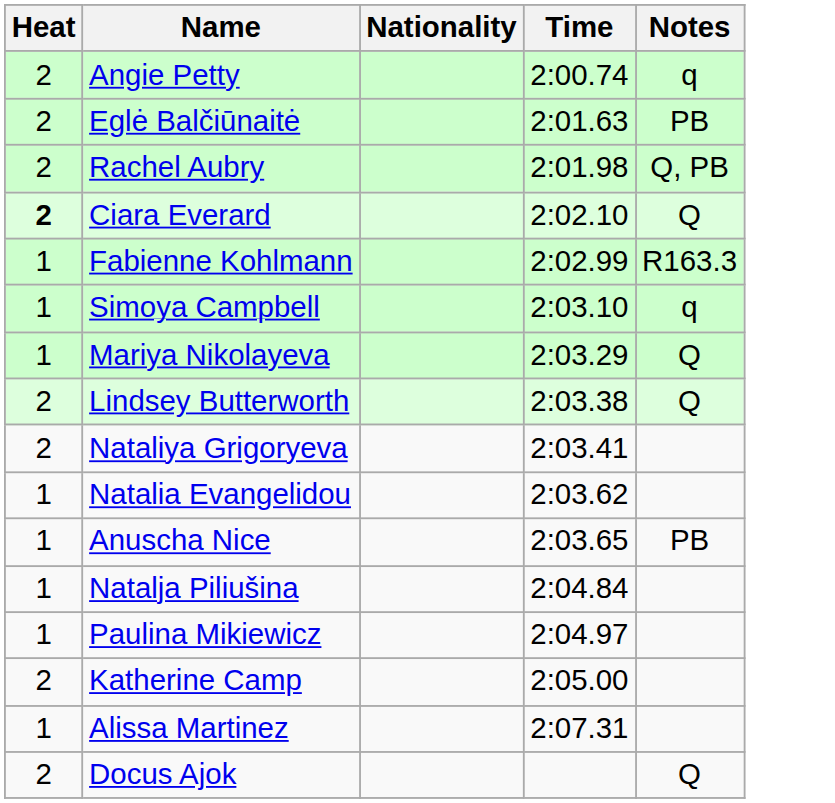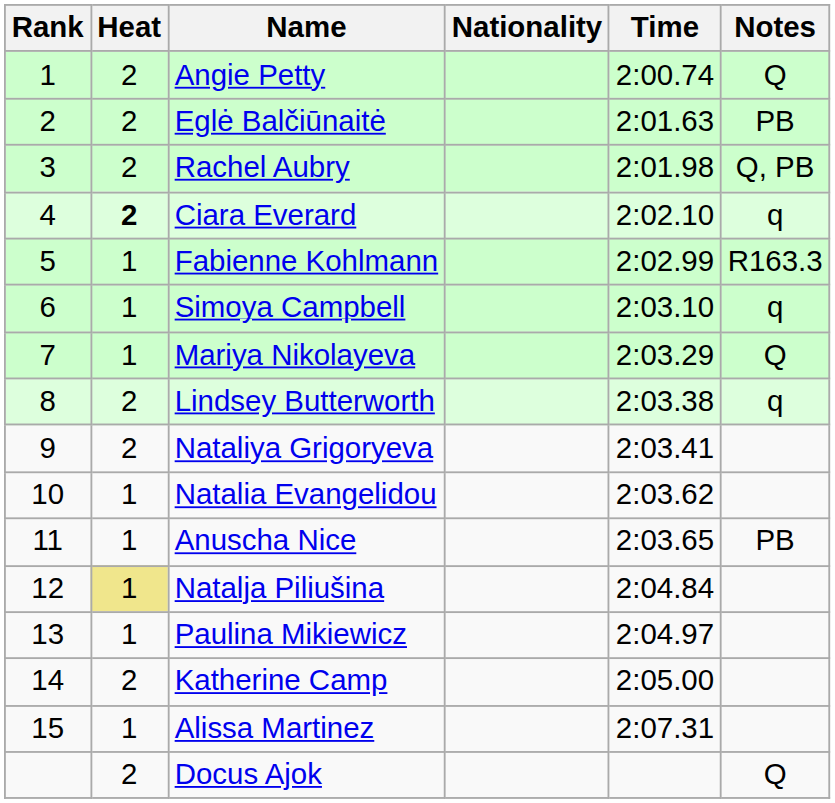 <table class="wikitable sortable" style="text-align:center">
 <tr>
+<th>Rank</th>
 <th>Heat</th>
 <th>Name</th>
 <th>Nationality</th>
 <th>Time</th>
 <th>Notes</th>
 </tr>
 <tr bgcolor=ccffcc>
+<td>1</td>
 <td>2</td>
 <td align=left><a href='#'>Angie Petty</a></td>
 <td align=left></td>
 <td>2:00.74</td>
-<td>q</td>
+<td>Q</td>
 </tr>
 <tr bgcolor=ccffcc>
+<td>2</td>
 <td>2</td>
 <td align=left><a href='#'>Eglė Balčiūnaitė</a></td>
 <td align=left></td>
 <td>2:01.63</td>
 <td>PB</td>
 </tr>
 <tr bgcolor=ccffcc>
+<td>3</td>
 <td>2</td>
 <td align=left><a href='#'>Rachel Aubry</a></td>
 <td align=left></td>
 <td>2:01.98</td>
 <td>Q, PB</td>
 </tr>
 <tr bgcolor=ddffdd>
+<td>4</td>
 <td><strong>2</strong></td>
 <td align=left><a href='#'>Ciara Everard</a></td>
 <td align=left></td>
 <td>2:02.10</td>
-<td>Q</td>
+<td>q</td>
 </tr>
 <tr bgcolor=ccffcc>
+<td>5</td>
 <td>1</td>
 <td align=left><a href='#'>Fabienne Kohlmann</a></td>
 <td align=left></td>
 <td>2:02.99</td>
 <td>R163.3</td>
 </tr>
 <tr bgcolor=ccffcc>
+<td>6</td>
 <td>1</td>
 <td align=left><a href='#'>Simoya Campbell</a></td>
 <td align=left></td>
 <td>2:03.10</td>
 <td>q</td>
 </tr>
 <tr bgcolor=ccffcc>
+<td>7</td>
 <td>1</td>
 <td align=left><a href='#'>Mariya Nikolayeva</a></td>
 <td align=left></td>
 <td>2:03.29</td>
 <td>Q</td>
 </tr>
 <tr bgcolor=ddffdd>
+<td>8</td>
 <td>2</td>
 <td align=left><a href='#'>Lindsey Butterworth</a></td>
 <td align=left></td>
 <td>2:03.38</td>
-<td>Q</td>
+<td>q</td>
 </tr>
 <tr>
+<td>9</td>
 <td>2</td>
 <td align=left><a href='#'>Nataliya Grigoryeva</a></td>
 <td align=left></td>
 <td>2:03.41</td>
 <td></td>
 </tr>
 <tr>
+<td>10</td>
 <td>1</td>
 <td align=left><a href='#'>Natalia Evangelidou</a></td>
 <td align=left></td>
 <td>2:03.62</td>
 <td></td>
 </tr>
 <tr>
+<td>11</td>
 <td>1</td>
 <td align=left><a href='#'>Anuscha Nice</a></td>
 <td align=left></td>
 <td>2:03.65</td>
 <td>PB</td>
 </tr>
 <tr>
-<td>1</td>
+<td>12</td>
+<td style="background: khaki;">1</td>
 <td align=left><a href='#'>Natalja Piliušina</a></td>
 <td align=left></td>
 <td>2:04.84</td>
 <td></td>
 </tr>
 <tr>
+<td>13</td>
 <td>1</td>
 <td align=left><a href='#'>Paulina Mikiewicz</a></td>
 <td align=left></td>
 <td>2:04.97</td>
 <td></td>
 </tr>
 <tr>
+<td>14</td>
 <td>2</td>
 <td align=left><a href='#'>Katherine Camp</a></td>
 <td align=left></td>
 <td>2:05.00</td>
 <td></td>
 </tr>
 <tr>
+<td>15</td>
 <td>1</td>
 <td align=left><a href='#'>Alissa Martinez</a></td>
 <td align=left></td>
 <td>2:07.31</td>
 <td></td>
 </tr>
 <tr>
+<td></td>
 <td>2</td>
 <td align=left><a href='#'>Docus Ajok</a></td>
 <td align=left></td>
 <td></td>
 <td>Q</td>
 </tr>
 </table>
